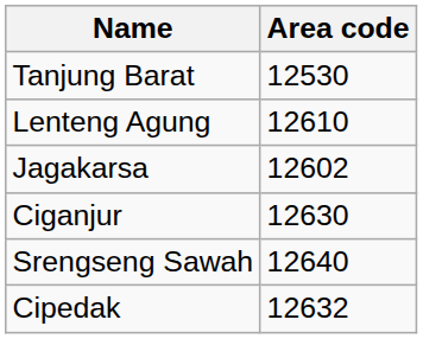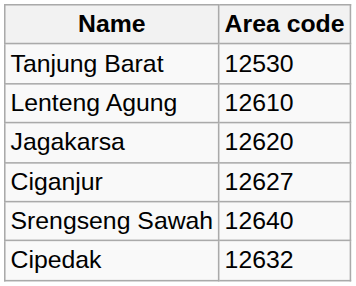 <table class=wikitable>
 <tr>
 <th>Name</th>
 <th>Area code</th>
 </tr>
 <tr>
 <td>Tanjung Barat</td>
 <td>12530</td>
 </tr>
 <tr>
 <td>Lenteng Agung</td>
 <td>12610</td>
 </tr>
 <tr>
 <td>Jagakarsa</td>
-<td>12602</td>
+<td>12620</td>
 </tr>
 <tr>
 <td>Ciganjur</td>
-<td>12630</td>
+<td>12627</td>
 </tr>
 <tr>
 <td>Srengseng Sawah</td>
 <td>12640</td>
 </tr>
 <tr>
 <td>Cipedak</td>
 <td>12632</td>
 </tr>
 </table>
